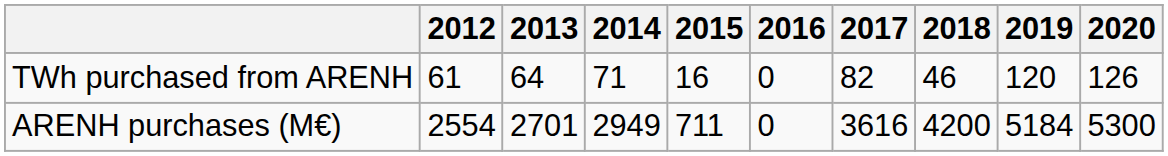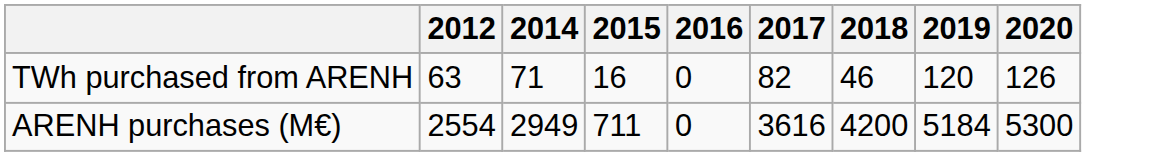 <table class="wikitable">
 <tr>
 <th></th>
 <th>2012</th>
-<th>2013</th>
 <th>2014</th>
 <th>2015</th>
 <th>2016</th>
 <th>2017</th>
 <th>2018</th>
 <th>2019</th>
 <th>2020</th>
 </tr>
 <tr>
 <td>TWh purchased from ARENH</td>
-<td>61</td>
-<td>64</td>
+<td>63</td>
 <td>71</td>
 <td>16</td>
 <td>0</td>
 <td>82</td>
 <td>46</td>
 <td>120</td>
 <td>126</td>
 </tr>
 <tr>
 <td>ARENH purchases (M€)</td>
 <td>2554</td>
-<td>2701</td>
 <td>2949</td>
 <td>711</td>
 <td>0</td>
 <td>3616</td>
 <td>4200</td>
 <td>5184</td>
 <td>5300</td>
 </tr>
 </table>
